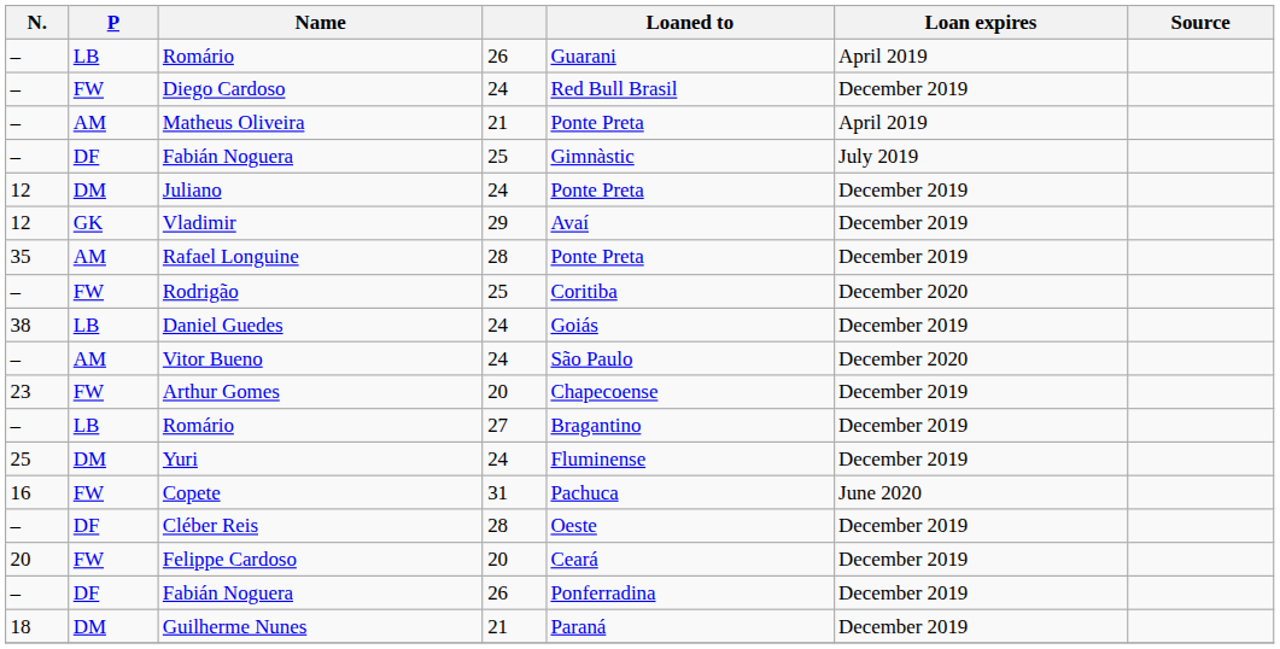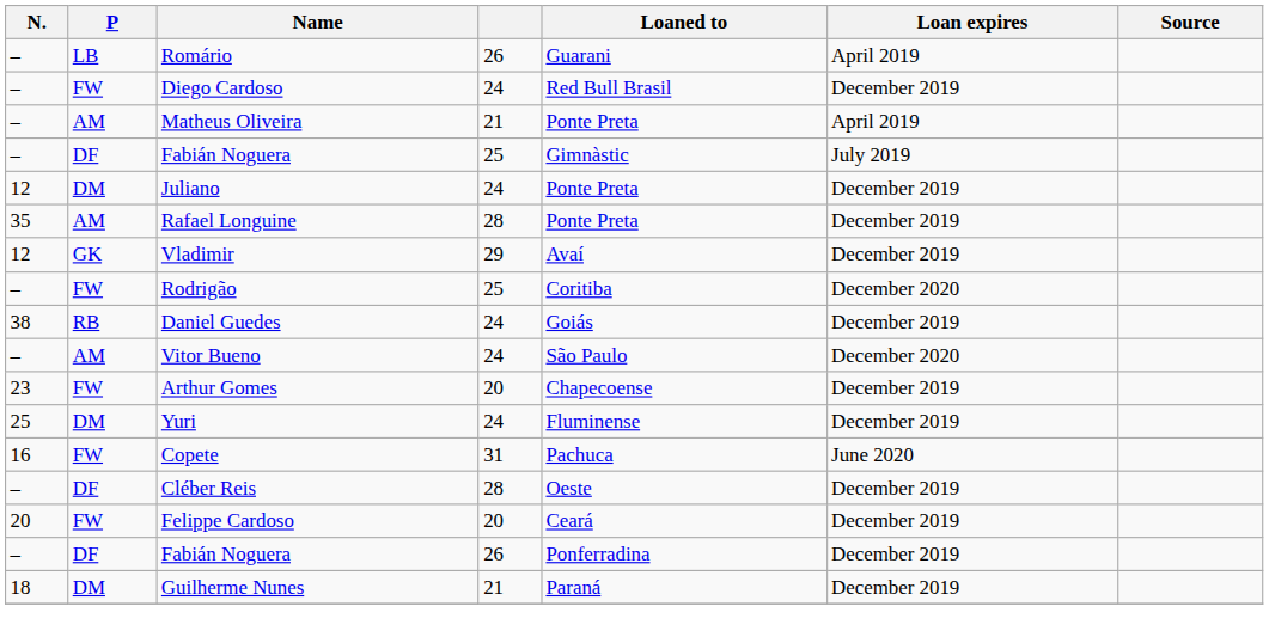 <table class="wikitable sortable" style="width:75%; text-align:center; font-size:95%; text-align:left">
 <tr>
 <th>N.</th>
 <th><a href='#'>P</a></th>
 <th>Name</th>
 <th></th>
 <th>Loaned to</th>
 <th>Loan expires</th>
 <th>Source</th>
 </tr>
 <tr>
 <td>–</td>
 <td><a href='#'>LB</a></td>
 <td style="text-align:left;"> <a href='#'>Romário</a></td>
 <td>26</td>
 <td style="text-align:left;"><a href='#'>Guarani</a></td>
 <td>April 2019</td>
 <td></td>
 </tr>
 <tr>
 <td>–</td>
 <td><a href='#'>FW</a></td>
 <td style="text-align:left;"> <a href='#'>Diego Cardoso</a></td>
 <td>24</td>
 <td style="text-align:left;"><a href='#'>Red Bull Brasil</a></td>
 <td>December 2019</td>
 <td></td>
 </tr>
 <tr>
 <td>–</td>
 <td><a href='#'>AM</a></td>
 <td style="text-align:left;"> <a href='#'>Matheus Oliveira</a></td>
 <td>21</td>
 <td style="text-align:left;"><a href='#'>Ponte Preta</a></td>
 <td>April 2019</td>
 <td></td>
 </tr>
 <tr>
 <td>–</td>
 <td><a href='#'>DF</a></td>
 <td style="text-align:left;"> <a href='#'>Fabián Noguera</a></td>
 <td>25</td>
 <td style="text-align:left;"><a href='#'>Gimnàstic</a> </td>
 <td>July 2019</td>
 <td></td>
 </tr>
 <tr>
 <td>12</td>
 <td><a href='#'>DM</a></td>
 <td style="text-align:left;"> <a href='#'>Juliano</a></td>
 <td>24</td>
 <td style="text-align:left;"><a href='#'>Ponte Preta</a></td>
 <td>December 2019</td>
 <td></td>
 </tr>
 <tr>
+<td>35</td>
+<td><a href='#'>AM</a></td>
+<td style="text-align:left;"> <a href='#'>Rafael Longuine</a></td>
+<td>28</td>
+<td style="text-align:left;"><a href='#'>Ponte Preta</a></td>
+<td>December 2019</td>
+<td></td>
+</tr>
+<tr>
 <td>12</td>
 <td><a href='#'>GK</a></td>
 <td style="text-align:left;"> <a href='#'>Vladimir</a></td>
 <td>29</td>
 <td style="text-align:left;"><a href='#'>Avaí</a></td>
-<td>December 2019</td>
-<td></td>
-</tr>
-<tr>
-<td>35</td>
-<td><a href='#'>AM</a></td>
-<td style="text-align:left;"> <a href='#'>Rafael Longuine</a></td>
-<td>28</td>
-<td style="text-align:left;"><a href='#'>Ponte Preta</a></td>
 <td>December 2019</td>
 <td></td>
 </tr>
 <tr>
 <td>–</td>
 <td><a href='#'>FW</a></td>
 <td style="text-align:left;"> <a href='#'>Rodrigão</a></td>
 <td>25</td>
 <td style="text-align:left;"><a href='#'>Coritiba</a></td>
 <td>December 2020</td>
 <td></td>
 </tr>
 <tr>
 <td>38</td>
-<td><a href='#'>LB</a></td>
+<td><a href='#'>RB</a></td>
 <td style="text-align:left;"> <a href='#'>Daniel Guedes</a></td>
 <td>24</td>
 <td style="text-align:left;"><a href='#'>Goiás</a></td>
 <td>December 2019</td>
 <td></td>
 </tr>
 <tr>
 <td>–</td>
 <td><a href='#'>AM</a></td>
 <td style="text-align:left;"> <a href='#'>Vitor Bueno</a></td>
 <td>24</td>
 <td style="text-align:left;"><a href='#'>São Paulo</a></td>
 <td>December 2020</td>
 <td></td>
 </tr>
 <tr>
 <td>23</td>
 <td><a href='#'>FW</a></td>
 <td style="text-align:left;"> <a href='#'>Arthur Gomes</a></td>
 <td>20</td>
 <td style="text-align:left;"><a href='#'>Chapecoense</a></td>
-<td>December 2019</td>
-<td></td>
-</tr>
-<tr>
-<td>–</td>
-<td><a href='#'>LB</a></td>
-<td style="text-align:left;"> <a href='#'>Romário</a></td>
-<td>27</td>
-<td style="text-align:left;"><a href='#'>Bragantino</a></td>
 <td>December 2019</td>
 <td></td>
 </tr>
 <tr>
 <td>25</td>
 <td><a href='#'>DM</a></td>
 <td style="text-align:left;"> <a href='#'>Yuri</a></td>
 <td>24</td>
 <td style="text-align:left;"><a href='#'>Fluminense</a></td>
 <td>December 2019</td>
 <td></td>
 </tr>
 <tr>
 <td>16</td>
 <td><a href='#'>FW</a></td>
 <td style="text-align:left;"> <a href='#'>Copete</a></td>
 <td>31</td>
 <td style="text-align:left;"><a href='#'>Pachuca</a> </td>
 <td>June 2020</td>
 <td></td>
 </tr>
 <tr>
 <td>–</td>
 <td><a href='#'>DF</a></td>
 <td style="text-align:left;"> <a href='#'>Cléber Reis</a></td>
 <td>28</td>
 <td style="text-align:left;"><a href='#'>Oeste</a></td>
 <td>December 2019</td>
 <td></td>
 </tr>
 <tr>
 <td>20</td>
 <td><a href='#'>FW</a></td>
 <td style="text-align:left;"> <a href='#'>Felippe Cardoso</a></td>
 <td>20</td>
 <td style="text-align:left;"><a href='#'>Ceará</a></td>
 <td>December 2019</td>
 <td></td>
 </tr>
 <tr>
 <td>–</td>
 <td><a href='#'>DF</a></td>
 <td style="text-align:left;"> <a href='#'>Fabián Noguera</a></td>
 <td>26</td>
 <td style="text-align:left;"><a href='#'>Ponferradina</a> </td>
 <td>December 2019</td>
 <td></td>
 </tr>
 <tr>
 <td>18</td>
 <td><a href='#'>DM</a></td>
 <td style="text-align:left;"> <a href='#'>Guilherme Nunes</a></td>
 <td>21</td>
 <td style="text-align:left;"><a href='#'>Paraná</a></td>
 <td>December 2019</td>
 <td></td>
 </tr>
 <tr>
 </tr>
 </table>
